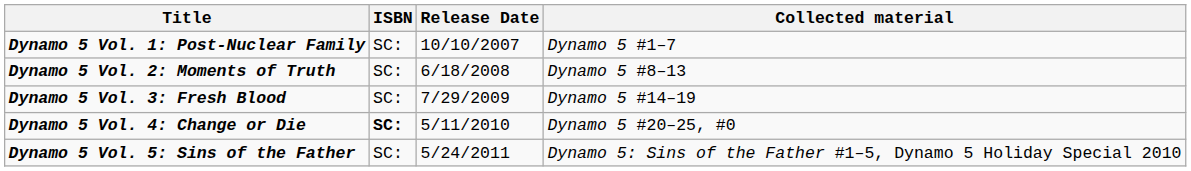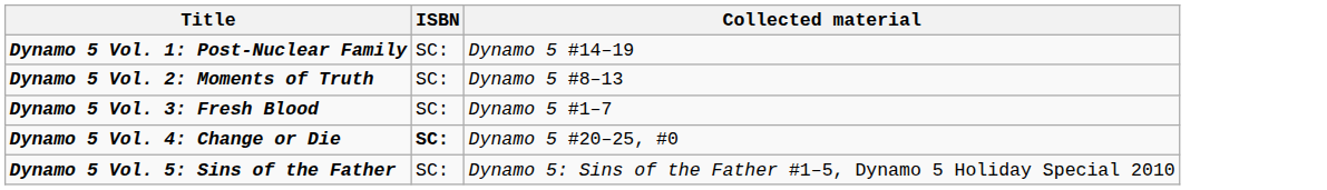 <table class="wikitable">
 <tr>
 <th>Title</th>
 <th>ISBN</th>
-<th>Release Date</th>
 <th>Collected material</th>
 </tr>
 <tr>
 <td><strong><em>Dynamo 5 Vol. 1: Post-Nuclear Family</em></strong></td>
 <td>SC: </td>
-<td>10/10/2007</td>
-<td><em>Dynamo 5</em> #1–7</td>
+<td><em>Dynamo 5</em> #14–19</td>
 </tr>
 <tr>
 <td><strong><em>Dynamo 5 Vol. 2: Moments of Truth</em></strong></td>
 <td>SC: </td>
-<td>6/18/2008</td>
 <td><em>Dynamo 5</em> #8–13</td>
 </tr>
 <tr>
 <td><strong><em>Dynamo 5 Vol. 3: Fresh Blood</em></strong></td>
 <td>SC: </td>
-<td>7/29/2009</td>
-<td><em>Dynamo 5</em> #14–19</td>
+<td><em>Dynamo 5</em> #1–7</td>
 </tr>
 <tr>
 <td><strong><em>Dynamo 5 Vol. 4: Change or Die</em></strong></td>
 <td><strong>SC: </strong></td>
-<td>5/11/2010</td>
 <td><em>Dynamo 5</em> #20–25, #0</td>
 </tr>
 <tr>
 <td><strong><em>Dynamo 5 Vol. 5: Sins of the Father</em></strong></td>
 <td>SC: </td>
-<td>5/24/2011</td>
 <td><em>Dynamo 5: Sins of the Father</em> #1–5, Dynamo 5 Holiday Special 2010</td>
 </tr>
 </table>
